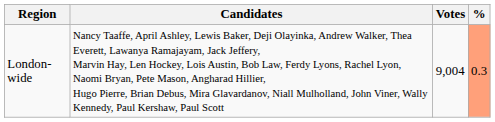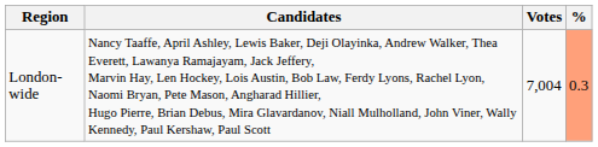 <table class="wikitable">
 <tr>
 <th>Region</th>
 <th>Candidates</th>
 <th>Votes</th>
 <th>%</th>
 </tr>
 <tr>
 <td>London-wide</td>
 <td><small>Nancy Taaffe, April Ashley, Lewis Baker, Deji Olayinka, Andrew Walker, Thea Everett, Lawanya Ramajayam, Jack Jeffery, <br>Marvin Hay, Len Hockey, Lois Austin, Bob Law, Ferdy Lyons, Rachel Lyon, Naomi Bryan, Pete Mason, Angharad Hillier, <br>Hugo Pierre, Brian Debus, Mira Glavardanov, Niall Mulholland, John Viner, Wally Kennedy, Paul Kershaw, Paul Scott</small></td>
-<td>9,004</td>
+<td>7,004</td>
 <td style="background: lightsalmon;">0.3</td>
 </tr>
 </table>
